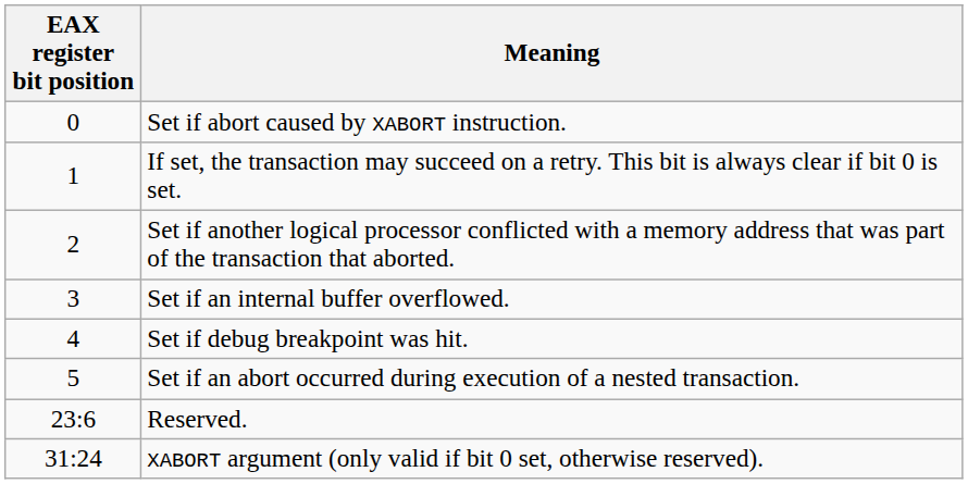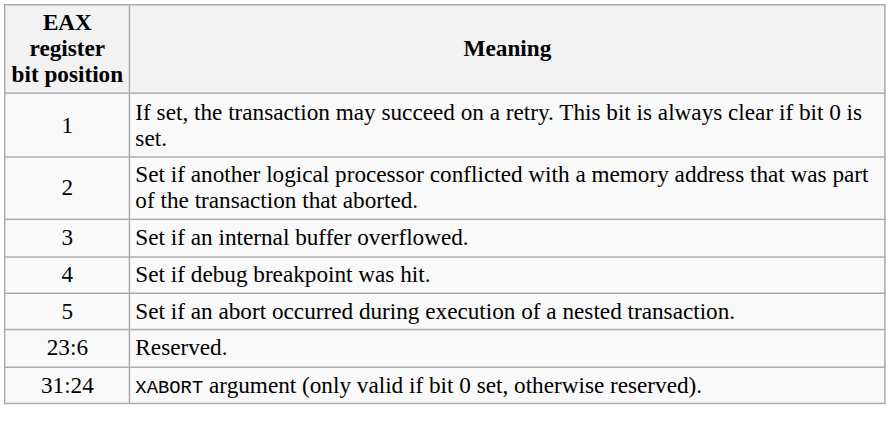 <table class="wikitable">
 <tr>
 <th>EAX register<br>bit position</th>
 <th>Meaning</th>
-</tr>
-<tr>
-<td style="text-align:center;">0</td>
-<td>Set if abort caused by <code>XABORT</code> instruction.</td>
 </tr>
 <tr>
 <td style="text-align:center;">1</td>
 <td>If set, the transaction may succeed on a retry.  This bit is always clear if bit 0 is set.</td>
 </tr>
 <tr>
 <td style="text-align:center;">2</td>
 <td>Set if another logical processor conflicted with a memory address that was part of the transaction that aborted.</td>
 </tr>
 <tr>
 <td style="text-align:center;">3</td>
 <td>Set if an internal buffer overflowed.</td>
 </tr>
 <tr>
 <td style="text-align:center;">4</td>
 <td>Set if debug breakpoint was hit.</td>
 </tr>
 <tr>
 <td style="text-align:center;">5</td>
 <td>Set if an abort occurred during execution of a nested transaction.</td>
 </tr>
 <tr>
 <td style="text-align:center;">23:6</td>
 <td>Reserved.</td>
 </tr>
 <tr>
 <td style="text-align:center;">31:24</td>
 <td><code>XABORT</code> argument (only valid if bit 0 set, otherwise reserved).</td>
 </tr>
 </table>
